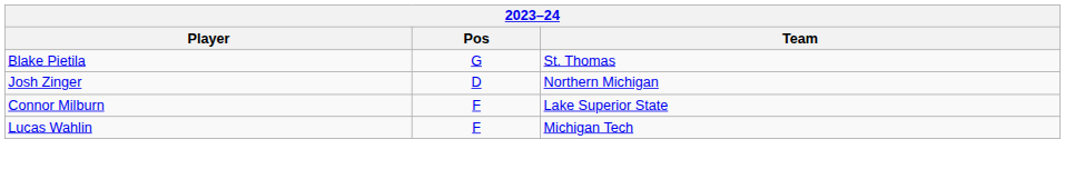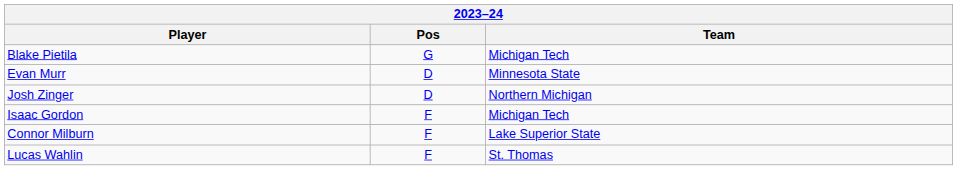 <table class="wikitable" width=95%>
 <tr>
 <th colspan=3><a href='#'>2023–24</a></th>
 </tr>
 <tr>
 <th>Player</th>
 <th>Pos</th>
 <th>Team</th>
 </tr>
 <tr>
 <td><a href='#'>Blake Pietila</a></td>
 <td style="text-align:center;"><a href='#'>G</a></td>
-<td><a href='#'>St. Thomas</a></td>
+<td><a href='#'>Michigan Tech</a></td>
+</tr>
+<tr>
+<td><a href='#'>Evan Murr</a></td>
+<td style="text-align:center;"><a href='#'>D</a></td>
+<td><a href='#'>Minnesota State</a></td>
 </tr>
 <tr>
 <td><a href='#'>Josh Zinger</a></td>
 <td style="text-align:center;"><a href='#'>D</a></td>
 <td><a href='#'>Northern Michigan</a></td>
+</tr>
+<tr>
+<td><a href='#'>Isaac Gordon</a></td>
+<td style="text-align:center;"><a href='#'>F</a></td>
+<td><a href='#'>Michigan Tech</a></td>
 </tr>
 <tr>
 <td><a href='#'>Connor Milburn</a></td>
 <td style="text-align:center;"><a href='#'>F</a></td>
 <td><a href='#'>Lake Superior State</a></td>
 </tr>
 <tr>
 <td><a href='#'>Lucas Wahlin</a></td>
 <td style="text-align:center;"><a href='#'>F</a></td>
-<td><a href='#'>Michigan Tech</a></td>
+<td><a href='#'>St. Thomas</a></td>
 </tr>
 </table>
